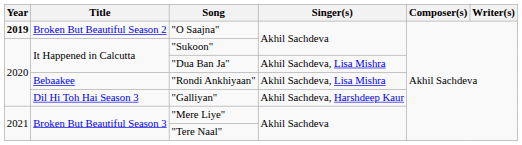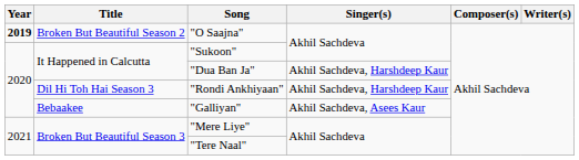 <table class="wikitable">
 <tr>
 <th>Year</th>
 <th>Title</th>
 <th>Song</th>
 <th>Singer(s)</th>
 <th>Composer(s)</th>
 <th>Writer(s)</th>
 </tr>
 <tr>
 <td><strong>2019</strong></td>
 <td><a href='#'>Broken But Beautiful Season 2</a></td>
 <td>"O Saajna"</td>
 <td rowspan=2>Akhil Sachdeva</td>
 <td rowspan=7 colspan="2">Akhil Sachdeva</td>
 </tr>
 <tr>
 <td rowspan="4">2020</td>
 <td rowspan="2">It Happened in Calcutta</td>
 <td>"Sukoon"</td>
 </tr>
 <tr>
 <td>"Dua Ban Ja"</td>
-<td>Akhil Sachdeva, <a href='#'>Lisa Mishra</a></td>
+<td>Akhil Sachdeva, <a href='#'>Harshdeep Kaur</a></td>
+</tr>
+<tr>
+<td><a href='#'>Dil Hi Toh Hai Season 3</a></td>
+<td>"Rondi Ankhiyaan"</td>
+<td>Akhil Sachdeva, <a href='#'>Harshdeep Kaur</a></td>
 </tr>
 <tr>
 <td><a href='#'>Bebaakee</a></td>
-<td>"Rondi Ankhiyaan"</td>
-<td>Akhil Sachdeva, <a href='#'>Lisa Mishra</a></td>
-</tr>
-<tr>
-<td><a href='#'>Dil Hi Toh Hai Season 3</a></td>
 <td>"Galliyan"</td>
-<td>Akhil Sachdeva, <a href='#'>Harshdeep Kaur</a></td>
+<td>Akhil Sachdeva, <a href='#'>Asees Kaur</a></td>
 </tr>
 <tr>
 <td rowspan="2">2021</td>
 <td rowspan="2"><a href='#'>Broken But Beautiful Season 3</a></td>
 <td>"Mere Liye"</td>
 <td rowspan=2>Akhil Sachdeva</td>
 </tr>
 <tr>
 <td>"Tere Naal"</td>
 </tr>
 </table>
